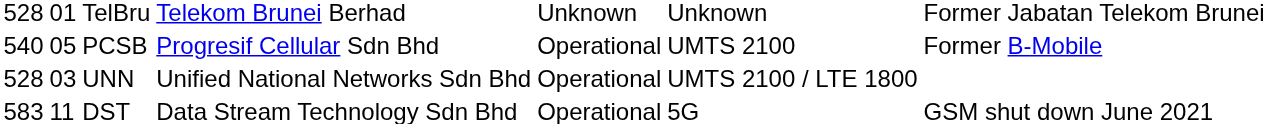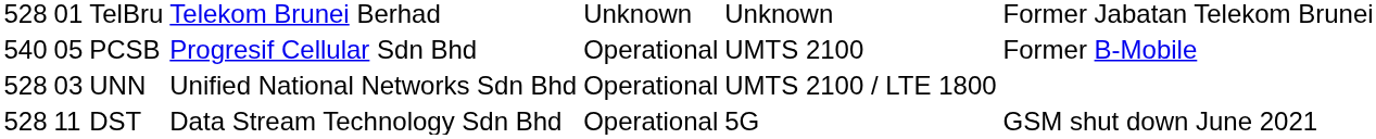 <table>
 <tr>
 <td>528</td>
 <td>01</td>
 <td>TelBru</td>
 <td><a href='#'>Telekom Brunei</a> Berhad</td>
 <td>Unknown</td>
 <td>Unknown</td>
 <td>Former Jabatan Telekom Brunei</td>
 </tr>
 <tr>
 <td>540</td>
 <td>05</td>
 <td>PCSB</td>
 <td><a href='#'>Progresif Cellular</a> Sdn Bhd</td>
 <td>Operational</td>
 <td>UMTS 2100</td>
 <td>Former <a href='#'>B-Mobile</a></td>
 </tr>
 <tr>
 <td>528</td>
 <td>03</td>
 <td>UNN</td>
 <td>Unified National Networks Sdn Bhd</td>
 <td>Operational</td>
 <td>UMTS 2100 / LTE 1800</td>
 <td></td>
 </tr>
 <tr>
-<td>583</td>
+<td>528</td>
 <td>11</td>
 <td>DST</td>
 <td>Data Stream Technology Sdn Bhd</td>
 <td>Operational</td>
 <td>5G</td>
 <td> GSM shut down June 2021</td>
 </tr>
 </table>
